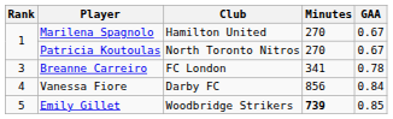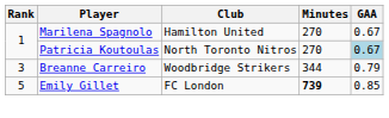 <table class="wikitable">
 <tr>
 <th>Rank</th>
 <th>Player</th>
 <th>Club</th>
 <th>Minutes</th>
 <th>GAA</th>
 </tr>
 <tr>
 <td align=center rowspan=2>1</td>
 <td><a href='#'>Marilena Spagnolo</a></td>
 <td>Hamilton United</td>
 <td>270</td>
 <td>0.67</td>
 </tr>
 <tr>
 <td><a href='#'>Patricia Koutoulas</a></td>
 <td>North Toronto Nitros</td>
 <td>270</td>
-<td>0.67</td>
+<td style="background: lightblue;">0.67</td>
 </tr>
 <tr>
 <td align=center>3</td>
 <td><a href='#'>Breanne Carreiro</a></td>
-<td>FC London</td>
-<td>341</td>
-<td>0.78</td>
-</tr>
-<tr>
-<td align=center>4</td>
-<td>Vanessa Fiore</td>
-<td>Darby FC</td>
-<td>856</td>
-<td>0.84</td>
+<td>Woodbridge Strikers</td>
+<td>344</td>
+<td>0.79</td>
 </tr>
 <tr>
 <td align=center>5</td>
 <td><a href='#'>Emily Gillet</a></td>
-<td>Woodbridge Strikers</td>
+<td>FC London</td>
 <td><strong>739</strong></td>
 <td>0.85</td>
 </tr>
 </table>
